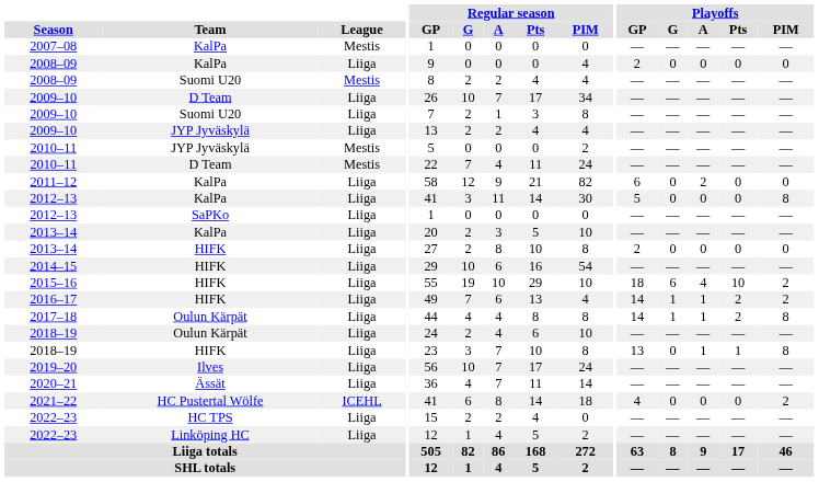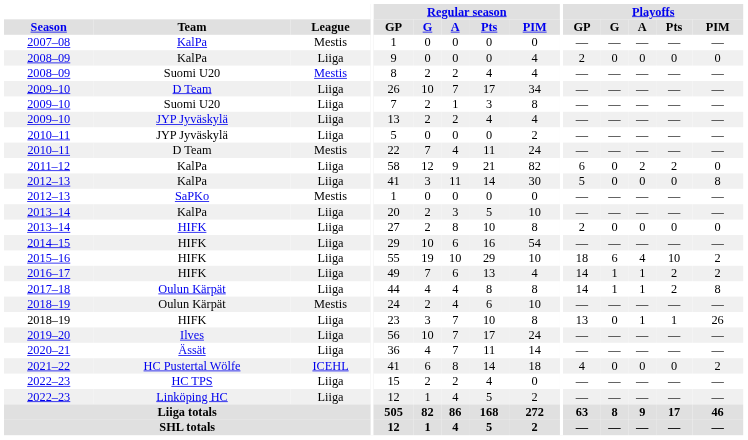 <table border="0" cellpadding="1" cellspacing="0" style="text-align:center; width:60em">
 <tr bgcolor="#e0e0e0">
 <th colspan="3" bgcolor="#ffffff"></th>
 <th rowspan="99" bgcolor="#ffffff"></th>
 <th colspan="5"><a href='#'>Regular season</a></th>
 <th rowspan="99" bgcolor="#ffffff"></th>
 <th colspan="5"><a href='#'>Playoffs</a></th>
 </tr>
 <tr bgcolor="#e0e0e0">
 <th><a href='#'>Season</a></th>
 <th>Team</th>
 <th>League</th>
 <th>GP</th>
 <th><a href='#'>G</a></th>
 <th><a href='#'>A</a></th>
 <th><a href='#'>Pts</a></th>
 <th><a href='#'>PIM</a></th>
 <th>GP</th>
 <th>G</th>
 <th>A</th>
 <th>Pts</th>
 <th>PIM</th>
 </tr>
 <tr>
 <td><a href='#'>2007–08</a></td>
 <td><a href='#'>KalPa</a></td>
 <td>Mestis</td>
 <td>1</td>
 <td>0</td>
 <td>0</td>
 <td>0</td>
 <td>0</td>
 <td>—</td>
 <td>—</td>
 <td>—</td>
 <td>—</td>
 <td>—</td>
 </tr>
 <tr bgcolor="#f0f0f0">
 <td><a href='#'>2008–09</a></td>
 <td>KalPa</td>
 <td>Liiga</td>
 <td>9</td>
 <td>0</td>
 <td>0</td>
 <td>0</td>
 <td>4</td>
 <td>2</td>
 <td>0</td>
 <td>0</td>
 <td>0</td>
 <td>0</td>
 </tr>
 <tr>
 <td><a href='#'>2008–09</a></td>
 <td>Suomi U20</td>
 <td><a href='#'>Mestis</a></td>
 <td>8</td>
 <td>2</td>
 <td>2</td>
 <td>4</td>
 <td>4</td>
 <td>—</td>
 <td>—</td>
 <td>—</td>
 <td>—</td>
 <td>—</td>
 </tr>
 <tr bgcolor="#f0f0f0">
 <td><a href='#'>2009–10</a></td>
 <td><a href='#'>D Team</a></td>
 <td>Liiga</td>
 <td>26</td>
 <td>10</td>
 <td>7</td>
 <td>17</td>
 <td>34</td>
 <td>—</td>
 <td>—</td>
 <td>—</td>
 <td>—</td>
 <td>—</td>
 </tr>
 <tr>
 <td><a href='#'>2009–10</a></td>
 <td>Suomi U20</td>
 <td>Liiga</td>
 <td>7</td>
 <td>2</td>
 <td>1</td>
 <td>3</td>
 <td>8</td>
 <td>—</td>
 <td>—</td>
 <td>—</td>
 <td>—</td>
 <td>—</td>
 </tr>
 <tr bgcolor="#f0f0f0">
 <td><a href='#'>2009–10</a></td>
 <td><a href='#'>JYP Jyväskylä</a></td>
 <td>Liiga</td>
 <td>13</td>
 <td>2</td>
 <td>2</td>
 <td>4</td>
 <td>4</td>
 <td>—</td>
 <td>—</td>
 <td>—</td>
 <td>—</td>
 <td>—</td>
 </tr>
 <tr>
 <td><a href='#'>2010–11</a></td>
 <td>JYP Jyväskylä</td>
-<td>Mestis</td>
+<td>Liiga</td>
 <td>5</td>
 <td>0</td>
 <td>0</td>
 <td>0</td>
 <td>2</td>
 <td>—</td>
 <td>—</td>
 <td>—</td>
 <td>—</td>
 <td>—</td>
 </tr>
 <tr bgcolor="#f0f0f0">
 <td><a href='#'>2010–11</a></td>
 <td>D Team</td>
 <td>Mestis</td>
 <td>22</td>
 <td>7</td>
 <td>4</td>
 <td>11</td>
 <td>24</td>
 <td>—</td>
 <td>—</td>
 <td>—</td>
 <td>—</td>
 <td>—</td>
 </tr>
 <tr>
 <td><a href='#'>2011–12</a></td>
 <td>KalPa</td>
 <td>Liiga</td>
 <td>58</td>
 <td>12</td>
 <td>9</td>
 <td>21</td>
 <td>82</td>
 <td>6</td>
 <td>0</td>
 <td>2</td>
-<td>0</td>
+<td>2</td>
 <td>0</td>
 </tr>
 <tr bgcolor="#f0f0f0">
 <td><a href='#'>2012–13</a></td>
 <td>KalPa</td>
 <td>Liiga</td>
 <td>41</td>
 <td>3</td>
 <td>11</td>
 <td>14</td>
 <td>30</td>
 <td>5</td>
 <td>0</td>
 <td>0</td>
 <td>0</td>
 <td>8</td>
 </tr>
 <tr>
 <td><a href='#'>2012–13</a></td>
 <td><a href='#'>SaPKo</a></td>
-<td>Liiga</td>
+<td>Mestis</td>
 <td>1</td>
 <td>0</td>
 <td>0</td>
 <td>0</td>
 <td>0</td>
 <td>—</td>
 <td>—</td>
 <td>—</td>
 <td>—</td>
 <td>—</td>
 </tr>
 <tr bgcolor="#f0f0f0">
 <td><a href='#'>2013–14</a></td>
 <td>KalPa</td>
 <td>Liiga</td>
 <td>20</td>
 <td>2</td>
 <td>3</td>
 <td>5</td>
 <td>10</td>
 <td>—</td>
 <td>—</td>
 <td>—</td>
 <td>—</td>
 <td>—</td>
 </tr>
 <tr>
 <td><a href='#'>2013–14</a></td>
 <td><a href='#'>HIFK</a></td>
 <td>Liiga</td>
 <td>27</td>
 <td>2</td>
 <td>8</td>
 <td>10</td>
 <td>8</td>
 <td>2</td>
 <td>0</td>
 <td>0</td>
 <td>0</td>
 <td>0</td>
 </tr>
 <tr bgcolor="#f0f0f0">
 <td><a href='#'>2014–15</a></td>
 <td>HIFK</td>
 <td>Liiga</td>
 <td>29</td>
 <td>10</td>
 <td>6</td>
 <td>16</td>
 <td>54</td>
 <td>—</td>
 <td>—</td>
 <td>—</td>
 <td>—</td>
 <td>—</td>
 </tr>
 <tr>
 <td><a href='#'>2015–16</a></td>
 <td>HIFK</td>
 <td>Liiga</td>
 <td>55</td>
 <td>19</td>
 <td>10</td>
 <td>29</td>
 <td>10</td>
 <td>18</td>
 <td>6</td>
 <td>4</td>
 <td>10</td>
 <td>2</td>
 </tr>
 <tr bgcolor="#f0f0f0">
 <td><a href='#'>2016–17</a></td>
 <td>HIFK</td>
 <td>Liiga</td>
 <td>49</td>
 <td>7</td>
 <td>6</td>
 <td>13</td>
 <td>4</td>
 <td>14</td>
 <td>1</td>
 <td>1</td>
 <td>2</td>
 <td>2</td>
 </tr>
 <tr>
 <td><a href='#'>2017–18</a></td>
 <td><a href='#'>Oulun Kärpät</a></td>
 <td>Liiga</td>
 <td>44</td>
 <td>4</td>
 <td>4</td>
 <td>8</td>
 <td>8</td>
 <td>14</td>
 <td>1</td>
 <td>1</td>
 <td>2</td>
 <td>8</td>
 </tr>
 <tr bgcolor="#f0f0f0">
 <td><a href='#'>2018–19</a></td>
 <td>Oulun Kärpät</td>
-<td>Liiga</td>
+<td>Mestis</td>
 <td>24</td>
 <td>2</td>
 <td>4</td>
 <td>6</td>
 <td>10</td>
 <td>—</td>
 <td>—</td>
 <td>—</td>
 <td>—</td>
 <td>—</td>
 </tr>
 <tr>
 <td>2018–19</td>
 <td>HIFK</td>
 <td>Liiga</td>
 <td>23</td>
 <td>3</td>
 <td>7</td>
 <td>10</td>
 <td>8</td>
 <td>13</td>
 <td>0</td>
 <td>1</td>
 <td>1</td>
-<td>8</td>
+<td>26</td>
 </tr>
 <tr bgcolor="#f0f0f0">
 <td><a href='#'>2019–20</a></td>
 <td><a href='#'>Ilves</a></td>
 <td>Liiga</td>
 <td>56</td>
 <td>10</td>
 <td>7</td>
 <td>17</td>
 <td>24</td>
 <td>—</td>
 <td>—</td>
 <td>—</td>
 <td>—</td>
 <td>—</td>
 </tr>
 <tr>
 <td><a href='#'>2020–21</a></td>
 <td><a href='#'>Ässät</a></td>
 <td>Liiga</td>
 <td>36</td>
 <td>4</td>
 <td>7</td>
 <td>11</td>
 <td>14</td>
 <td>—</td>
 <td>—</td>
 <td>—</td>
 <td>—</td>
 <td>—</td>
 </tr>
 <tr bgcolor="#f0f0f0">
 <td><a href='#'>2021–22</a></td>
 <td><a href='#'>HC Pustertal Wölfe</a></td>
 <td><a href='#'>ICEHL</a></td>
 <td>41</td>
 <td>6</td>
 <td>8</td>
 <td>14</td>
 <td>18</td>
 <td>4</td>
 <td>0</td>
 <td>0</td>
 <td>0</td>
 <td>2</td>
 </tr>
 <tr>
 <td><a href='#'>2022–23</a></td>
 <td><a href='#'>HC TPS</a></td>
 <td>Liiga</td>
 <td>15</td>
 <td>2</td>
 <td>2</td>
 <td>4</td>
 <td>0</td>
 <td>—</td>
 <td>—</td>
 <td>—</td>
 <td>—</td>
 <td>—</td>
 </tr>
 <tr bgcolor="#f0f0f0">
 <td><a href='#'>2022–23</a></td>
 <td><a href='#'>Linköping HC</a></td>
 <td>Liiga</td>
 <td>12</td>
 <td>1</td>
 <td>4</td>
 <td>5</td>
 <td>2</td>
 <td>—</td>
 <td>—</td>
 <td>—</td>
 <td>—</td>
 <td>—</td>
 </tr>
 <tr ALIGN="center" bgcolor="#e0e0e0">
 <th colspan="3">Liiga totals</th>
 <th ALIGN="center">505</th>
 <th ALIGN="center">82</th>
 <th ALIGN="center">86</th>
 <th ALIGN="center">168</th>
 <th ALIGN="center">272</th>
 <th ALIGN="center">63</th>
 <th ALIGN="center">8</th>
 <th ALIGN="center">9</th>
 <th ALIGN="center">17</th>
 <th ALIGN="center">46</th>
 </tr>
 <tr ALIGN="center" bgcolor="#e0e0e0">
 <th colspan="3">SHL totals</th>
 <th ALIGN="center">12</th>
 <th ALIGN="center">1</th>
 <th ALIGN="center">4</th>
 <th ALIGN="center">5</th>
 <th ALIGN="center">2</th>
 <th ALIGN="center">—</th>
 <th ALIGN="center">—</th>
 <th ALIGN="center">—</th>
 <th ALIGN="center">—</th>
 <th ALIGN="center">—</th>
 </tr>
 </table>
